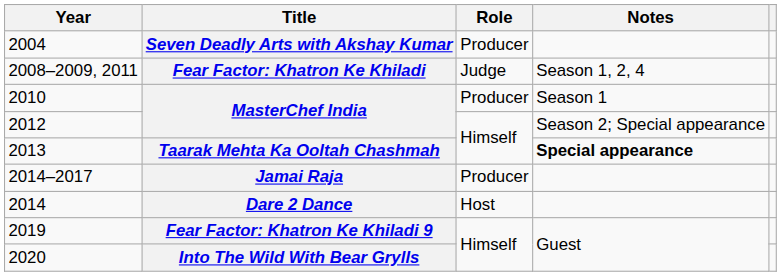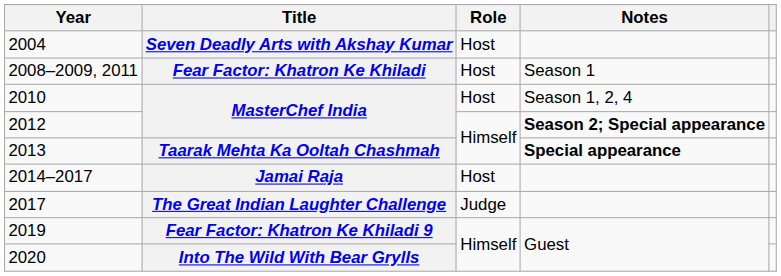 <table class="wikitable sortable plainrowheaders">
 <tr>
 <th scope="col">Year</th>
 <th scope="col">Title</th>
 <th scope="col">Role</th>
 <th scope="col" class="unsortable">Notes</th>
 <th scope="col" class="unsortable"></th>
 </tr>
 <tr>
 <td>2004</td>
 <th scope="row"><em><a href='#'>Seven Deadly Arts with Akshay Kumar</a></em></th>
-<td>Producer</td>
+<td>Host</td>
 <td></td>
 <td style="text-align:center;"></td>
 </tr>
 <tr>
 <td>2008–2009, 2011</td>
 <th scope="row"><em><a href='#'>Fear Factor: Khatron Ke Khiladi</a></em></th>
-<td>Judge</td>
-<td>Season 1, 2, 4</td>
+<td>Host</td>
+<td>Season 1</td>
 <td style="text-align:center;"></td>
 </tr>
 <tr>
 <td>2010</td>
 <th rowspan="2" scope="row"><a href='#'><em>MasterChef India</em></a></th>
-<td>Producer</td>
-<td>Season 1</td>
+<td>Host</td>
+<td>Season 1, 2, 4</td>
 <td style="text-align:center;"></td>
 </tr>
 <tr>
 <td>2012</td>
 <td rowspan="2">Himself</td>
-<td>Season 2; Special appearance</td>
+<td><strong>Season 2; Special appearance</strong></td>
 <td></td>
 </tr>
 <tr>
 <td>2013</td>
 <th scope="row"><em><a href='#'>Taarak Mehta Ka Ooltah Chashmah</a></em></th>
 <td><strong>Special appearance</strong></td>
 <td style="text-align:center;"></td>
 </tr>
 <tr>
 <td>2014–2017</td>
 <th scope="row"><em><a href='#'>Jamai Raja</a></em></th>
-<td>Producer</td>
+<td>Host</td>
 <td></td>
 <td style="text-align:center;"></td>
 </tr>
 <tr>
-<td>2014</td>
-<th scope="row"><em><a href='#'>Dare 2 Dance</a></em></th>
-<td>Host</td>
+<td>2017</td>
+<th scope="row"><em><a href='#'>The Great Indian Laughter Challenge</a></em></th>
+<td>Judge</td>
 <td></td>
 <td style="text-align:center;"></td>
 </tr>
 <tr>
 <td>2019</td>
 <th scope="row"><em><a href='#'>Fear Factor: Khatron Ke Khiladi 9</a></em></th>
 <td rowspan="2">Himself</td>
 <td rowspan="2">Guest</td>
 <td style="text-align:center;"></td>
 </tr>
 <tr>
 <td>2020</td>
 <th scope="row"><em><a href='#'>Into The Wild With Bear Grylls</a></em></th>
 <td style="text-align:center;"></td>
 </tr>
 </table>
